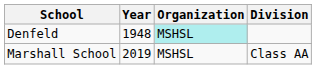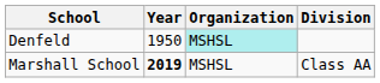 <table class="wikitable">
 <tr>
 <th>School</th>
 <th>Year</th>
 <th>Organization</th>
 <th>Division</th>
 </tr>
 <tr>
 <td>Denfeld</td>
-<td>1948</td>
+<td>1950</td>
 <td style="background: paleturquoise;">MSHSL</td>
 <td></td>
 </tr>
 <tr>
 <td>Marshall School</td>
-<td>2019</td>
+<td><strong>2019</strong></td>
 <td>MSHSL</td>
 <td>Class AA</td>
 </tr>
 </table>
